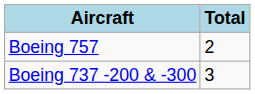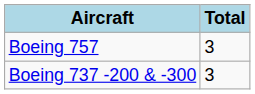 <table class="wikitable">
 <tr>
 <th style="background-color:lightblue;">Aircraft</th>
 <th style="background-color:lightblue;">Total</th>
 </tr>
 <tr>
 <td><a href='#'>Boeing 757</a></td>
-<td>2</td>
+<td>3</td>
 </tr>
 <tr>
 <td><a href='#'>Boeing 737 -200 & -300</a></td>
 <td>3</td>
 </tr>
 </table>
